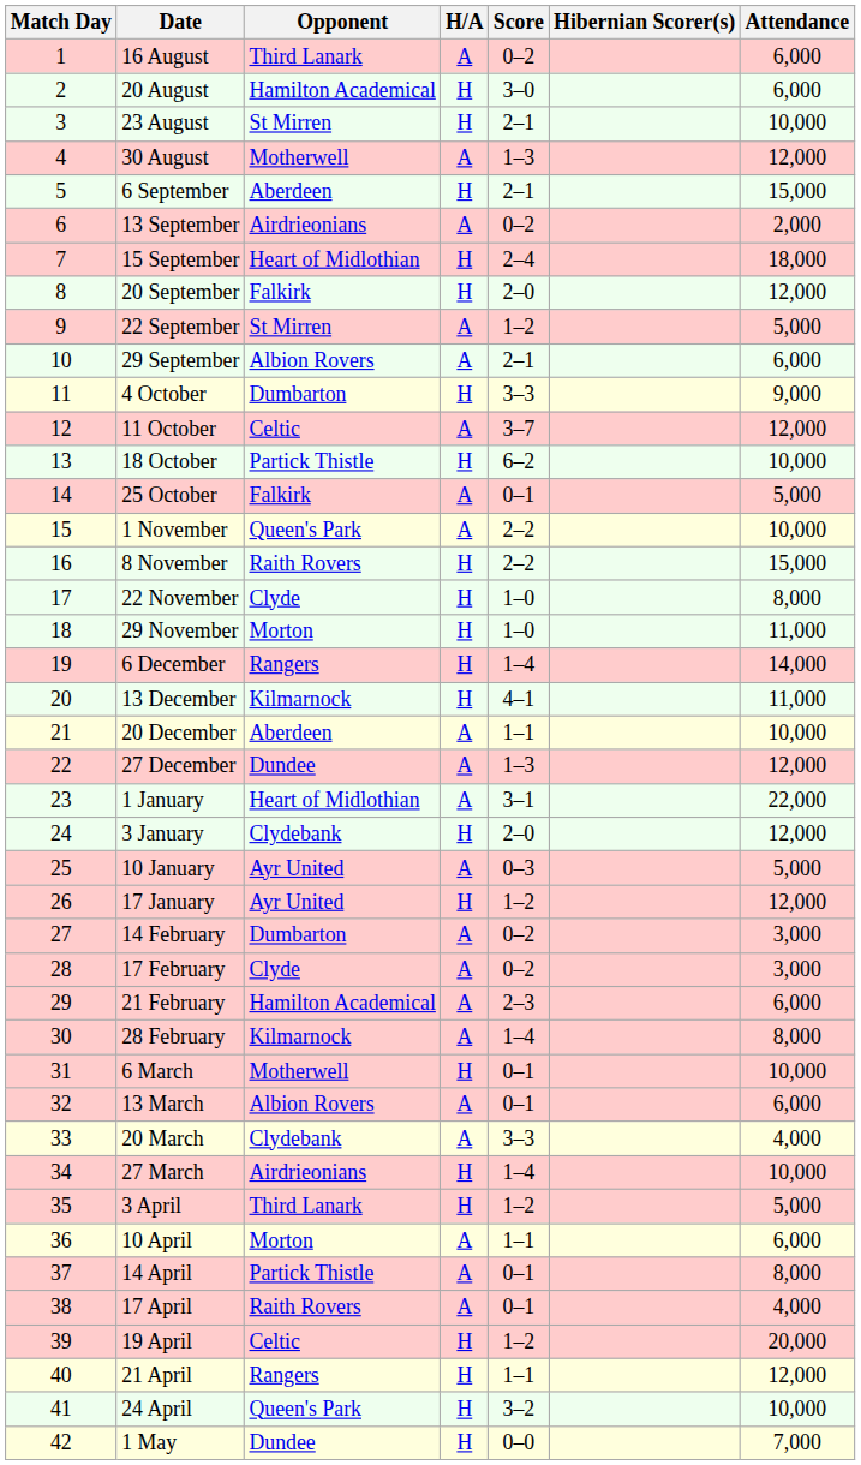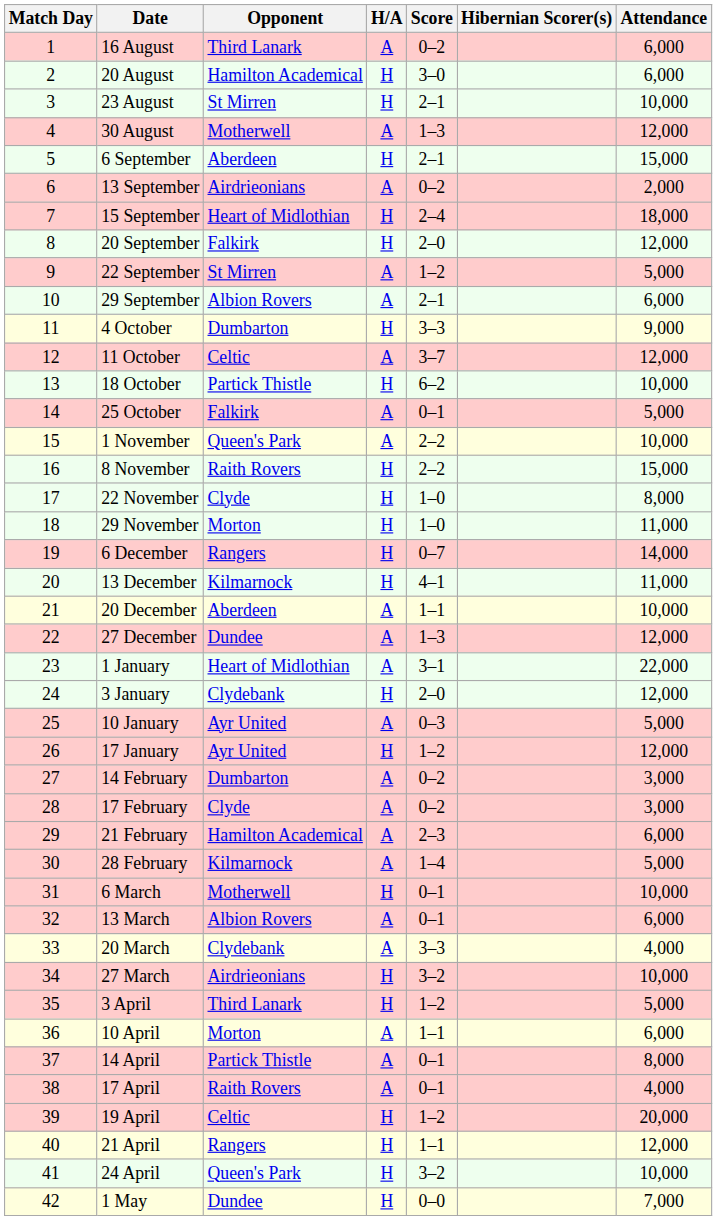 <table class="wikitable" style="text-align:center">
 <tr>
 <th>Match Day</th>
 <th>Date</th>
 <th>Opponent</th>
 <th>H/A</th>
 <th>Score</th>
 <th>Hibernian Scorer(s)</th>
 <th>Attendance</th>
 </tr>
 <tr bgcolor=#FFCCCC>
 <td>1</td>
 <td align=left>16 August</td>
 <td align=left><a href='#'>Third Lanark</a></td>
 <td><a href='#'>A</a></td>
 <td>0–2</td>
 <td align=left></td>
 <td>6,000</td>
 </tr>
 <tr bgcolor=#EEFFEE>
 <td>2</td>
 <td align=left>20 August</td>
 <td align=left><a href='#'>Hamilton Academical</a></td>
 <td><a href='#'>H</a></td>
 <td>3–0</td>
 <td align=left></td>
 <td>6,000</td>
 </tr>
 <tr bgcolor=#EEFFEE>
 <td>3</td>
 <td align=left>23 August</td>
 <td align=left><a href='#'>St Mirren</a></td>
 <td><a href='#'>H</a></td>
 <td>2–1</td>
 <td align=left></td>
 <td>10,000</td>
 </tr>
 <tr bgcolor=#FFCCCC>
 <td>4</td>
 <td align=left>30 August</td>
 <td align=left><a href='#'>Motherwell</a></td>
 <td><a href='#'>A</a></td>
 <td>1–3</td>
 <td align=left></td>
 <td>12,000</td>
 </tr>
 <tr bgcolor=#EEFFEE>
 <td>5</td>
 <td align=left>6 September</td>
 <td align=left><a href='#'>Aberdeen</a></td>
 <td><a href='#'>H</a></td>
 <td>2–1</td>
 <td align=left></td>
 <td>15,000</td>
 </tr>
 <tr bgcolor=#FFCCCC>
 <td>6</td>
 <td align=left>13 September</td>
 <td align=left><a href='#'>Airdrieonians</a></td>
 <td><a href='#'>A</a></td>
 <td>0–2</td>
 <td align=left></td>
 <td>2,000</td>
 </tr>
 <tr bgcolor=#FFCCCC>
 <td>7</td>
 <td align=left>15 September</td>
 <td align=left><a href='#'>Heart of Midlothian</a></td>
 <td><a href='#'>H</a></td>
 <td>2–4</td>
 <td align=left></td>
 <td>18,000</td>
 </tr>
 <tr bgcolor=#EEFFEE>
 <td>8</td>
 <td align=left>20 September</td>
 <td align=left><a href='#'>Falkirk</a></td>
 <td><a href='#'>H</a></td>
 <td>2–0</td>
 <td align=left></td>
 <td>12,000</td>
 </tr>
 <tr bgcolor=#FFCCCC>
 <td>9</td>
 <td align=left>22 September</td>
 <td align=left><a href='#'>St Mirren</a></td>
 <td><a href='#'>A</a></td>
 <td>1–2</td>
 <td align=left></td>
 <td>5,000</td>
 </tr>
 <tr bgcolor=#EEFFEE>
 <td>10</td>
 <td align=left>29 September</td>
 <td align=left><a href='#'>Albion Rovers</a></td>
 <td><a href='#'>A</a></td>
 <td>2–1</td>
 <td align=left></td>
 <td>6,000</td>
 </tr>
 <tr bgcolor=#FFFFDD>
 <td>11</td>
 <td align=left>4 October</td>
 <td align=left><a href='#'>Dumbarton</a></td>
 <td><a href='#'>H</a></td>
 <td>3–3</td>
 <td align=left></td>
 <td>9,000</td>
 </tr>
 <tr bgcolor=#FFCCCC>
 <td>12</td>
 <td align=left>11 October</td>
 <td align=left><a href='#'>Celtic</a></td>
 <td><a href='#'>A</a></td>
 <td>3–7</td>
 <td align=left></td>
 <td>12,000</td>
 </tr>
 <tr bgcolor=#EEFFEE>
 <td>13</td>
 <td align=left>18 October</td>
 <td align=left><a href='#'>Partick Thistle</a></td>
 <td><a href='#'>H</a></td>
 <td>6–2</td>
 <td align=left></td>
 <td>10,000</td>
 </tr>
 <tr bgcolor=#FFCCCC>
 <td>14</td>
 <td align=left>25 October</td>
 <td align=left><a href='#'>Falkirk</a></td>
 <td><a href='#'>A</a></td>
 <td>0–1</td>
 <td align=left></td>
 <td>5,000</td>
 </tr>
 <tr bgcolor=#FFFFDD>
 <td>15</td>
 <td align=left>1 November</td>
 <td align=left><a href='#'>Queen's Park</a></td>
 <td><a href='#'>A</a></td>
 <td>2–2</td>
 <td align=left></td>
 <td>10,000</td>
 </tr>
 <tr bgcolor=#EEFFEE>
 <td>16</td>
 <td align=left>8 November</td>
 <td align=left><a href='#'>Raith Rovers</a></td>
 <td><a href='#'>H</a></td>
 <td>2–2</td>
 <td align=left></td>
 <td>15,000</td>
 </tr>
 <tr bgcolor=#EEFFEE>
 <td>17</td>
 <td align=left>22 November</td>
 <td align=left><a href='#'>Clyde</a></td>
 <td><a href='#'>H</a></td>
 <td>1–0</td>
 <td align=left></td>
 <td>8,000</td>
 </tr>
 <tr bgcolor=#EEFFEE>
 <td>18</td>
 <td align=left>29 November</td>
 <td align=left><a href='#'>Morton</a></td>
 <td><a href='#'>H</a></td>
 <td>1–0</td>
 <td align=left></td>
 <td>11,000</td>
 </tr>
 <tr bgcolor=#FFCCCC>
 <td>19</td>
 <td align=left>6 December</td>
 <td align=left><a href='#'>Rangers</a></td>
 <td><a href='#'>H</a></td>
-<td>1–4</td>
+<td>0–7</td>
 <td align=left></td>
 <td>14,000</td>
 </tr>
 <tr bgcolor=#EEFFEE>
 <td>20</td>
 <td align=left>13 December</td>
 <td align=left><a href='#'>Kilmarnock</a></td>
 <td><a href='#'>H</a></td>
 <td>4–1</td>
 <td align=left></td>
 <td>11,000</td>
 </tr>
 <tr bgcolor=#FFFFDD>
 <td>21</td>
 <td align=left>20 December</td>
 <td align=left><a href='#'>Aberdeen</a></td>
 <td><a href='#'>A</a></td>
 <td>1–1</td>
 <td align=left></td>
 <td>10,000</td>
 </tr>
 <tr bgcolor=#FFCCCC>
 <td>22</td>
 <td align=left>27 December</td>
 <td align=left><a href='#'>Dundee</a></td>
 <td><a href='#'>A</a></td>
 <td>1–3</td>
 <td align=left></td>
 <td>12,000</td>
 </tr>
 <tr bgcolor=#EEFFEE>
 <td>23</td>
 <td align=left>1 January</td>
 <td align=left><a href='#'>Heart of Midlothian</a></td>
 <td><a href='#'>A</a></td>
 <td>3–1</td>
 <td align=left></td>
 <td>22,000</td>
 </tr>
 <tr bgcolor=#EEFFEE>
 <td>24</td>
 <td align=left>3 January</td>
 <td align=left><a href='#'>Clydebank</a></td>
 <td><a href='#'>H</a></td>
 <td>2–0</td>
 <td align=left></td>
 <td>12,000</td>
 </tr>
 <tr bgcolor=#FFCCCC>
 <td>25</td>
 <td align=left>10 January</td>
 <td align=left><a href='#'>Ayr United</a></td>
 <td><a href='#'>A</a></td>
 <td>0–3</td>
 <td align=left></td>
 <td>5,000</td>
 </tr>
 <tr bgcolor=#FFCCCC>
 <td>26</td>
 <td align=left>17 January</td>
 <td align=left><a href='#'>Ayr United</a></td>
 <td><a href='#'>H</a></td>
 <td>1–2</td>
 <td align=left></td>
 <td>12,000</td>
 </tr>
 <tr bgcolor=#FFCCCC>
 <td>27</td>
 <td align=left>14 February</td>
 <td align=left><a href='#'>Dumbarton</a></td>
 <td><a href='#'>A</a></td>
 <td>0–2</td>
 <td align=left></td>
 <td>3,000</td>
 </tr>
 <tr bgcolor=#FFCCCC>
 <td>28</td>
 <td align=left>17 February</td>
 <td align=left><a href='#'>Clyde</a></td>
 <td><a href='#'>A</a></td>
 <td>0–2</td>
 <td align=left></td>
 <td>3,000</td>
 </tr>
 <tr bgcolor=#FFCCCC>
 <td>29</td>
 <td align=left>21 February</td>
 <td align=left><a href='#'>Hamilton Academical</a></td>
 <td><a href='#'>A</a></td>
 <td>2–3</td>
 <td align=left></td>
 <td>6,000</td>
 </tr>
 <tr bgcolor=#FFCCCC>
 <td>30</td>
 <td align=left>28 February</td>
 <td align=left><a href='#'>Kilmarnock</a></td>
 <td><a href='#'>A</a></td>
 <td>1–4</td>
 <td align=left></td>
-<td>8,000</td>
+<td>5,000</td>
 </tr>
 <tr bgcolor=#FFCCCC>
 <td>31</td>
 <td align=left>6 March</td>
 <td align=left><a href='#'>Motherwell</a></td>
 <td><a href='#'>H</a></td>
 <td>0–1</td>
 <td align=left></td>
 <td>10,000</td>
 </tr>
 <tr bgcolor=#FFCCCC>
 <td>32</td>
 <td align=left>13 March</td>
 <td align=left><a href='#'>Albion Rovers</a></td>
 <td><a href='#'>A</a></td>
 <td>0–1</td>
 <td align=left></td>
 <td>6,000</td>
 </tr>
 <tr bgcolor=#FFFFDD>
 <td>33</td>
 <td align=left>20 March</td>
 <td align=left><a href='#'>Clydebank</a></td>
 <td><a href='#'>A</a></td>
 <td>3–3</td>
 <td align=left></td>
 <td>4,000</td>
 </tr>
 <tr bgcolor=#FFCCCC>
 <td>34</td>
 <td align=left>27 March</td>
 <td align=left><a href='#'>Airdrieonians</a></td>
 <td><a href='#'>H</a></td>
-<td>1–4</td>
+<td>3–2</td>
 <td align=left></td>
 <td>10,000</td>
 </tr>
 <tr bgcolor=#FFCCCC>
 <td>35</td>
 <td align=left>3 April</td>
 <td align=left><a href='#'>Third Lanark</a></td>
 <td><a href='#'>H</a></td>
 <td>1–2</td>
 <td align=left></td>
 <td>5,000</td>
 </tr>
 <tr bgcolor=#FFFFDD>
 <td>36</td>
 <td align=left>10 April</td>
 <td align=left><a href='#'>Morton</a></td>
 <td><a href='#'>A</a></td>
 <td>1–1</td>
 <td align=left></td>
 <td>6,000</td>
 </tr>
 <tr bgcolor=#FFCCCC>
 <td>37</td>
 <td align=left>14 April</td>
 <td align=left><a href='#'>Partick Thistle</a></td>
 <td><a href='#'>A</a></td>
 <td>0–1</td>
 <td align=left></td>
 <td>8,000</td>
 </tr>
 <tr bgcolor=#FFCCCC>
 <td>38</td>
 <td align=left>17 April</td>
 <td align=left><a href='#'>Raith Rovers</a></td>
 <td><a href='#'>A</a></td>
 <td>0–1</td>
 <td align=left></td>
 <td>4,000</td>
 </tr>
 <tr bgcolor=#FFCCCC>
 <td>39</td>
 <td align=left>19 April</td>
 <td align=left><a href='#'>Celtic</a></td>
 <td><a href='#'>H</a></td>
 <td>1–2</td>
 <td align=left></td>
 <td>20,000</td>
 </tr>
 <tr bgcolor=#FFFFDD>
 <td>40</td>
 <td align=left>21 April</td>
 <td align=left><a href='#'>Rangers</a></td>
 <td><a href='#'>H</a></td>
 <td>1–1</td>
 <td align=left></td>
 <td>12,000</td>
 </tr>
 <tr bgcolor=#EEFFEE>
 <td>41</td>
 <td align=left>24 April</td>
 <td align=left><a href='#'>Queen's Park</a></td>
 <td><a href='#'>H</a></td>
 <td>3–2</td>
 <td align=left></td>
 <td>10,000</td>
 </tr>
 <tr bgcolor=#FFFFDD>
 <td>42</td>
 <td align=left>1 May</td>
 <td align=left><a href='#'>Dundee</a></td>
 <td><a href='#'>H</a></td>
 <td>0–0</td>
 <td align=left></td>
 <td>7,000</td>
 </tr>
 </table>
